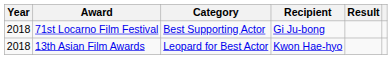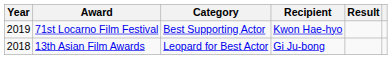 <table class="wikitable">
 <tr>
 <th>Year</th>
 <th>Award</th>
 <th>Category</th>
 <th>Recipient</th>
 <th>Result</th>
 <th></th>
 </tr>
 <tr>
-<td>2018</td>
+<td>2019</td>
 <td><a href='#'>71st Locarno Film Festival</a></td>
 <td><a href='#'>Best Supporting Actor</a></td>
-<td><a href='#'>Gi Ju-bong</a></td>
+<td><a href='#'>Kwon Hae-hyo</a></td>
 <td></td>
 <td></td>
 </tr>
 <tr>
 <td>2018</td>
 <td><a href='#'>13th Asian Film Awards</a></td>
 <td><a href='#'>Leopard for Best Actor</a></td>
-<td><a href='#'>Kwon Hae-hyo</a></td>
+<td><a href='#'>Gi Ju-bong</a></td>
 <td></td>
 <td></td>
 </tr>
 </table>
